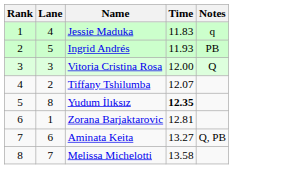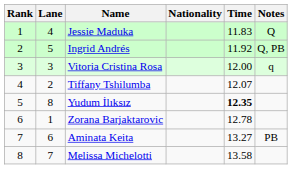 <table class="wikitable sortable" style="text-align:center">
 <tr>
 <th>Rank</th>
 <th>Lane</th>
 <th>Name</th>
+<th>Nationality</th>
 <th>Time</th>
 <th>Notes</th>
 </tr>
 <tr bgcolor=ccffcc>
 <td>1</td>
 <td>4</td>
 <td align=left><a href='#'>Jessie Maduka</a></td>
+<td align=left></td>
 <td>11.83</td>
-<td>q</td>
+<td>Q</td>
 </tr>
 <tr bgcolor=ccffcc>
 <td>2</td>
 <td>5</td>
 <td align=left><a href='#'>Ingrid Andrés</a></td>
-<td>11.93</td>
-<td>PB</td>
+<td align=left></td>
+<td>11.92</td>
+<td>Q, PB</td>
 </tr>
 <tr bgcolor=ddffdd>
 <td>3</td>
 <td>3</td>
 <td align=left><a href='#'>Vitoria Cristina Rosa</a></td>
+<td align=left></td>
 <td>12.00</td>
-<td>Q</td>
+<td>q</td>
 </tr>
 <tr>
 <td>4</td>
 <td>2</td>
 <td align=left><a href='#'>Tiffany Tshilumba</a></td>
+<td align=left></td>
 <td>12.07</td>
 <td></td>
 </tr>
 <tr>
 <td>5</td>
 <td>8</td>
 <td align=left><a href='#'>Yudum İlıksız</a></td>
+<td align=left></td>
 <td><strong>12.35</strong></td>
 <td></td>
 </tr>
 <tr>
 <td>6</td>
 <td>1</td>
 <td align=left><a href='#'>Zorana Barjaktarovic</a></td>
-<td>12.81</td>
+<td align=left></td>
+<td>12.78</td>
 <td></td>
 </tr>
 <tr>
 <td>7</td>
 <td>6</td>
 <td align=left><a href='#'>Aminata Keita</a></td>
+<td align=left></td>
 <td>13.27</td>
-<td>Q, PB</td>
+<td>PB</td>
 </tr>
 <tr>
 <td>8</td>
 <td>7</td>
 <td align=left><a href='#'>Melissa Michelotti</a></td>
+<td align=left></td>
 <td>13.58</td>
 <td></td>
 </tr>
 </table>
